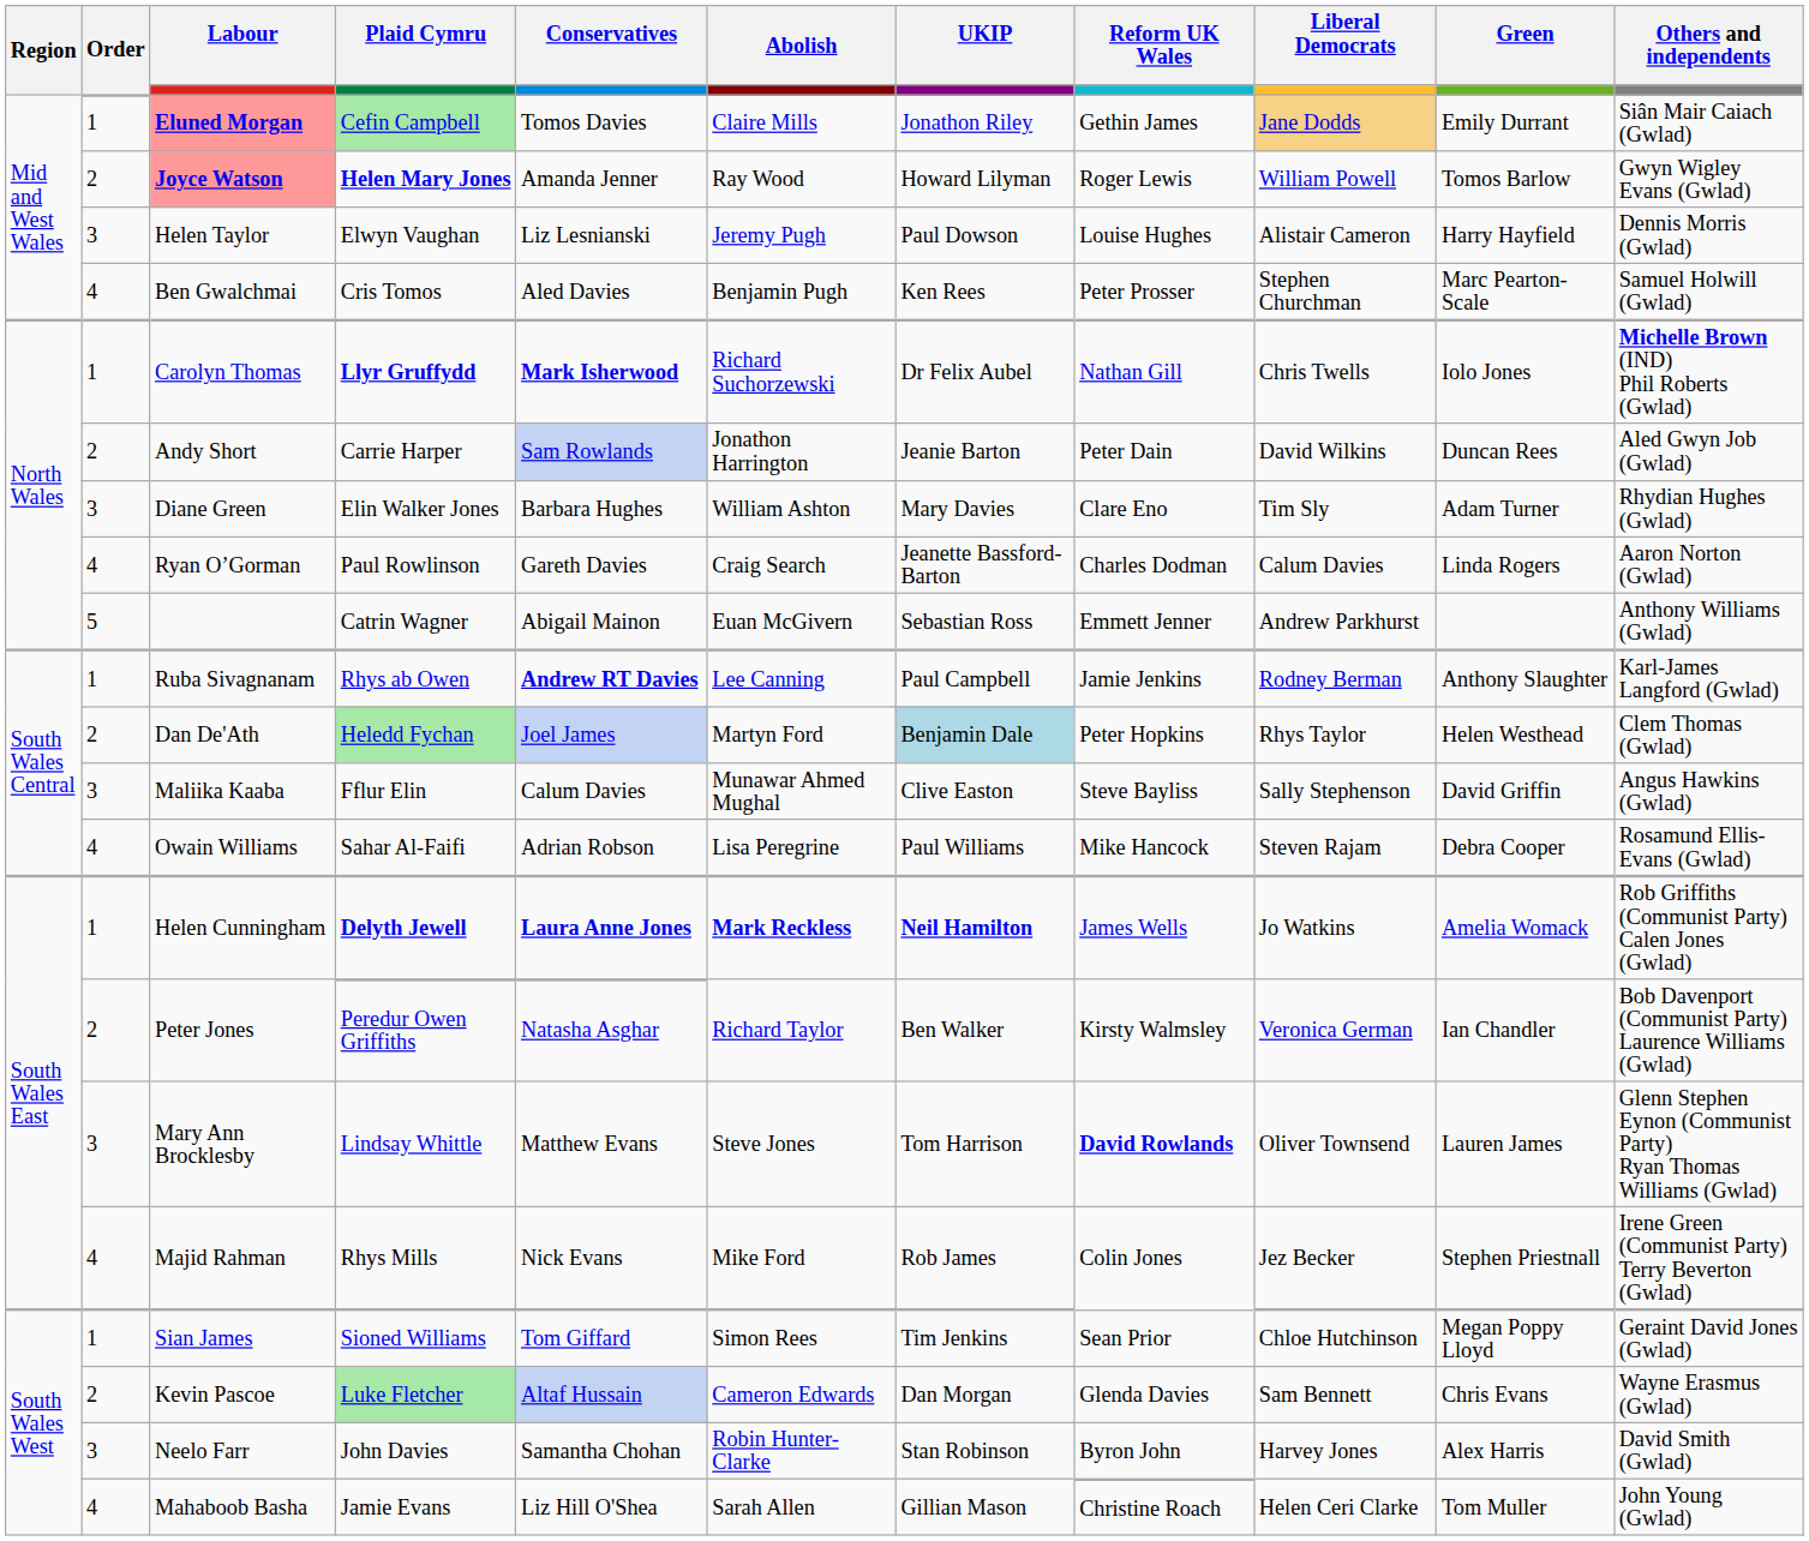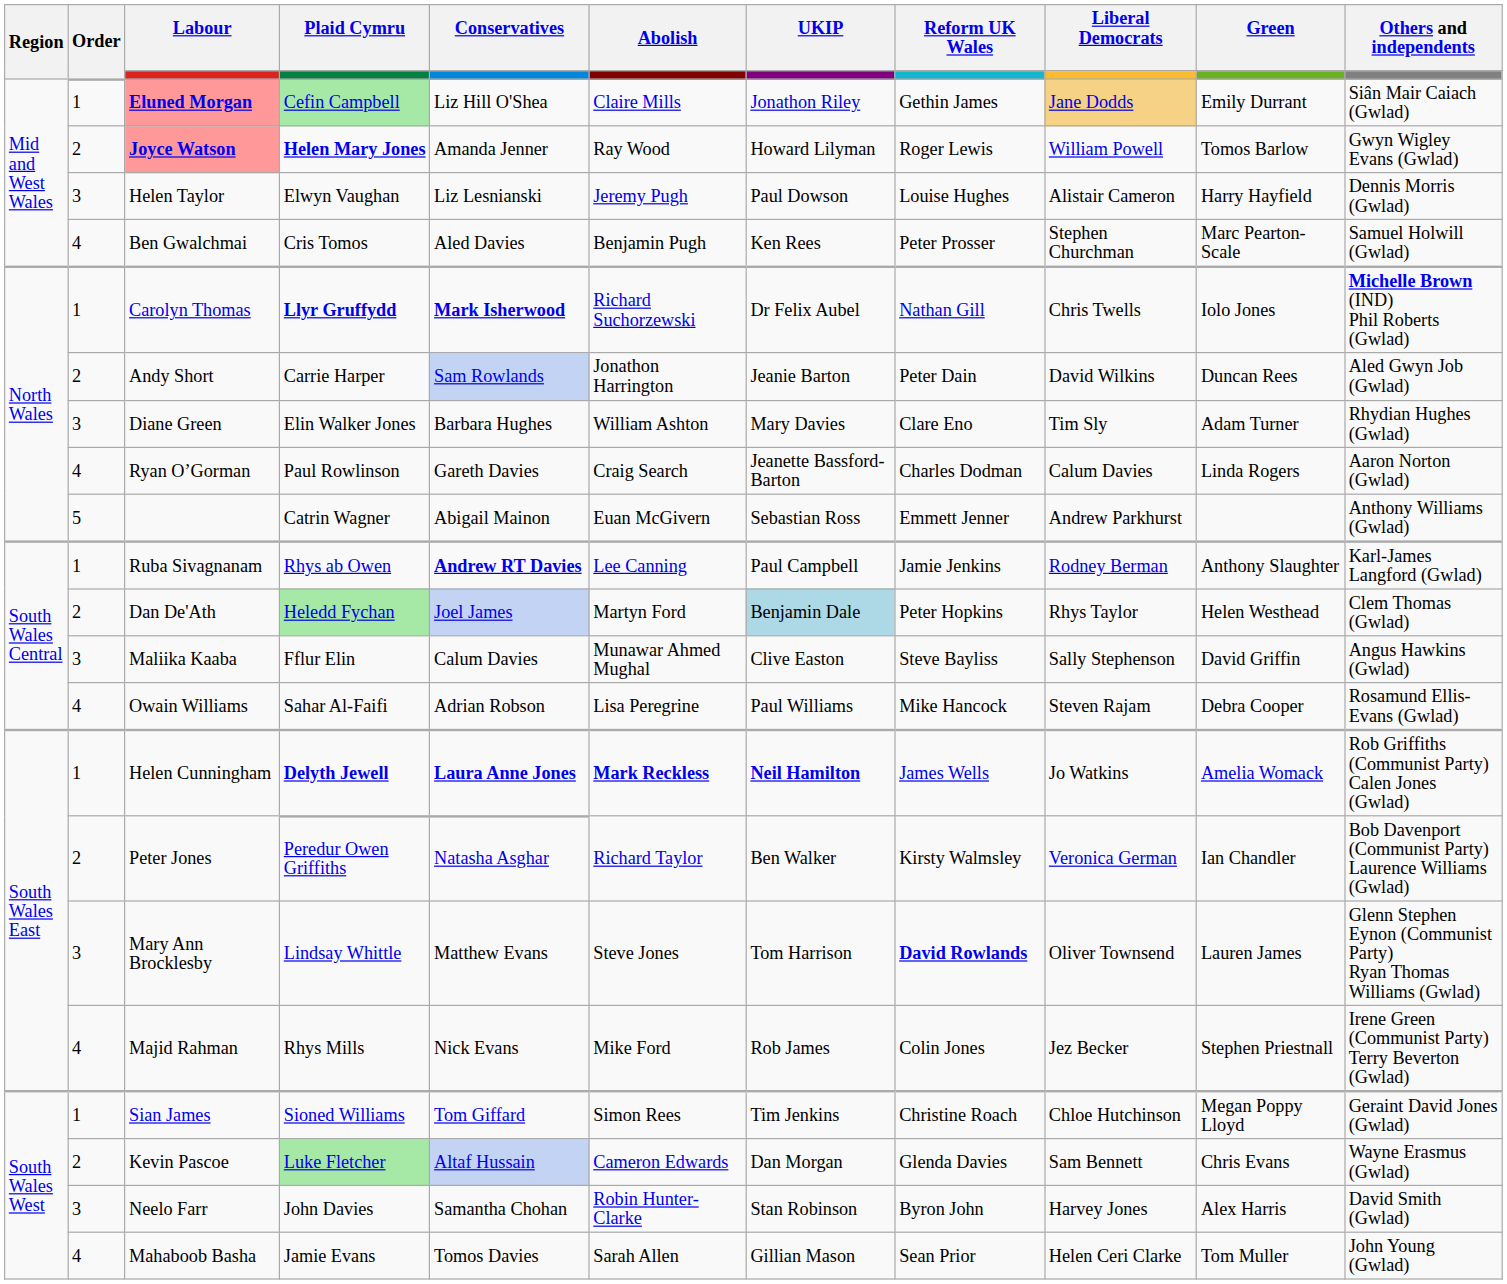 <table class="wikitable" style="text-align:left; font-size:95%;line-height:16px;">
 <tr>
 <th rowspan="2">Region</th>
 <th rowspan="2">Order</th>
 <th><a href='#'>Labour</a><br><br></th>
 <th><a href='#'>Plaid Cymru</a><br><br></th>
 <th><a href='#'>Conservatives</a><br><br></th>
 <th><a href='#'>Abolish</a><br></th>
 <th><a href='#'>UKIP</a><br><br></th>
 <th><a href='#'>Reform UK Wales</a><br></th>
 <th><a href='#'>Liberal Democrats</a><br><br></th>
 <th><a href='#'>Green</a><br><br></th>
 <th><a href='#'>Others</a> and <a href='#'>independents</a></th>
 </tr>
 <tr>
 <th style="background:#dc241f; width:140px;"></th>
 <th style="background:#008142; width:140px;"></th>
 <th style="background:#0087dc; width:140px;"></th>
 <th style="background:#810000; width:140px;"></th>
 <th style="background:#800080; width:140px;"></th>
 <th style="background:#12B6CF; width:140px;"></th>
 <th style="background:#fdbb30; width:140px;"></th>
 <th style="background:#6AB023; width:140px;"></th>
 <th style="background:gray; width:140px;"></th>
 </tr>
 <tr>
 <td rowspan=4><a href='#'>Mid and West Wales</a></td>
 <td style="border-style: solid; border-top-width: 2px">1</td>
 <td style="background:#f99;"><strong><a href='#'>Eluned Morgan</a></strong></td>
 <td style="background:#a6e8a6;"><a href='#'>Cefin Campbell</a></td>
-<td>Tomos Davies</td>
+<td>Liz Hill O'Shea</td>
 <td><a href='#'>Claire Mills</a></td>
 <td><a href='#'>Jonathon Riley</a></td>
 <td>Gethin James</td>
 <td style="background: #f5d286"><a href='#'>Jane Dodds</a></td>
 <td>Emily Durrant</td>
 <td>Siân Mair Caiach (Gwlad)</td>
 </tr>
 <tr>
 <td>2</td>
 <td style="background:#f99;"><strong><a href='#'>Joyce Watson</a></strong></td>
 <td><strong><a href='#'>Helen Mary Jones</a></strong></td>
 <td>Amanda Jenner</td>
 <td>Ray Wood</td>
 <td>Howard Lilyman</td>
 <td>Roger Lewis</td>
 <td><a href='#'>William Powell</a></td>
 <td>Tomos Barlow</td>
 <td>Gwyn Wigley Evans (Gwlad)</td>
 </tr>
 <tr>
 <td>3</td>
 <td>Helen Taylor</td>
 <td>Elwyn Vaughan</td>
 <td>Liz Lesnianski</td>
 <td><a href='#'>Jeremy Pugh</a></td>
 <td>Paul Dowson</td>
 <td>Louise Hughes</td>
 <td>Alistair Cameron</td>
 <td>Harry Hayfield</td>
 <td>Dennis Morris (Gwlad)</td>
 </tr>
 <tr>
 <td>4</td>
 <td>Ben Gwalchmai</td>
 <td>Cris Tomos</td>
 <td>Aled Davies</td>
 <td>Benjamin Pugh</td>
 <td>Ken Rees</td>
 <td>Peter Prosser</td>
 <td>Stephen Churchman</td>
 <td>Marc Pearton-Scale</td>
 <td>Samuel Holwill (Gwlad)</td>
 </tr>
 <tr>
 <td rowspan="5" style="border-style: solid; border-top-width: 2px"><a href='#'>North Wales</a></td>
 <td style="border-style: solid; border-top-width: 2px">1</td>
 <td style="border-style: solid; border-top-width: 2px"; style="background:#f99;"><a href='#'>Carolyn Thomas</a></td>
 <td style="border-style: solid; border-top-width: 2px"; style="background:#a6e8a6;"><strong><a href='#'>Llyr Gruffydd</a></strong></td>
 <td style="border-style: solid; border-top-width: 2px"; style="background: #c3d3f3"><a href='#'><strong>Mark Isherwood</strong></a></td>
 <td style="border-style: solid; border-top-width: 2px"><a href='#'>Richard Suchorzewski</a></td>
 <td style="border-style: solid; border-top-width: 2px">Dr Felix Aubel</td>
 <td style="border-style: solid; border-top-width: 2px"><a href='#'>Nathan Gill</a></td>
 <td style="border-style: solid; border-top-width: 2px">Chris Twells</td>
 <td style="border-style: solid; border-top-width: 2px">Iolo Jones</td>
 <td style="border-style: solid; border-top-width: 2px"><strong><a href='#'>Michelle Brown</a></strong> (IND)<br>Phil Roberts (Gwlad)</td>
 </tr>
 <tr>
 <td>2</td>
 <td>Andy Short</td>
 <td>Carrie Harper</td>
 <td style="background: #c3d3f3"><a href='#'>Sam Rowlands</a></td>
 <td>Jonathon Harrington</td>
 <td>Jeanie Barton</td>
 <td>Peter Dain</td>
 <td>David Wilkins</td>
 <td>Duncan Rees</td>
 <td>Aled Gwyn Job (Gwlad)</td>
 </tr>
 <tr>
 <td>3</td>
 <td>Diane Green</td>
 <td>Elin Walker Jones</td>
 <td>Barbara Hughes</td>
 <td>William Ashton</td>
 <td>Mary Davies</td>
 <td>Clare Eno</td>
 <td>Tim Sly</td>
 <td>Adam Turner</td>
 <td>Rhydian Hughes (Gwlad)</td>
 </tr>
 <tr>
 <td>4</td>
 <td>Ryan O’Gorman</td>
 <td>Paul Rowlinson</td>
 <td>Gareth Davies</td>
 <td>Craig Search</td>
 <td>Jeanette Bassford-Barton</td>
 <td>Charles Dodman</td>
 <td>Calum Davies</td>
 <td>Linda Rogers</td>
 <td>Aaron Norton (Gwlad)</td>
 </tr>
 <tr>
 <td>5</td>
 <td></td>
 <td>Catrin Wagner</td>
 <td>Abigail Mainon</td>
 <td>Euan McGivern</td>
 <td>Sebastian Ross</td>
 <td>Emmett Jenner</td>
 <td>Andrew Parkhurst</td>
 <td></td>
 <td>Anthony Williams (Gwlad)</td>
 </tr>
 <tr>
 <td rowspan=4 style="border-style: solid; border-top-width: 2px"><a href='#'>South Wales Central</a></td>
 <td style="border-style: solid; border-top-width: 2px">1</td>
 <td style="border-style: solid; border-top-width: 2px">Ruba Sivagnanam</td>
 <td style="border-style: solid; border-top-width: 2px"; style="background:#a6e8a6;"><a href='#'>Rhys ab Owen</a></td>
 <td style="border-style: solid; border-top-width: 2px"; style="background:#c3d3f3;"><strong><a href='#'>Andrew RT Davies</a></strong></td>
 <td style="border-style: solid; border-top-width: 2px"><a href='#'>Lee Canning</a></td>
 <td style="border-style: solid; border-top-width: 2px">Paul Campbell</td>
 <td style="border-style: solid; border-top-width: 2px">Jamie Jenkins</td>
 <td style="border-style: solid; border-top-width: 2px"><a href='#'>Rodney Berman</a></td>
 <td style="border-style: solid; border-top-width: 2px">Anthony Slaughter</td>
 <td style="border-style: solid; border-top-width: 2px">Karl-James Langford (Gwlad)</td>
 </tr>
 <tr>
 <td>2</td>
 <td>Dan De'Ath</td>
 <td style="background:#a6e8a6;"><a href='#'>Heledd Fychan</a></td>
 <td style="background:#c3d3f3;"><a href='#'>Joel James</a></td>
 <td>Martyn Ford</td>
 <td style="background: lightblue;">Benjamin Dale</td>
 <td>Peter Hopkins</td>
 <td>Rhys Taylor</td>
 <td>Helen Westhead</td>
 <td>Clem Thomas (Gwlad)</td>
 </tr>
 <tr>
 <td>3</td>
 <td>Maliika Kaaba</td>
 <td>Fflur Elin</td>
 <td>Calum Davies</td>
 <td>Munawar Ahmed Mughal</td>
 <td>Clive Easton</td>
 <td>Steve Bayliss</td>
 <td>Sally Stephenson</td>
 <td>David Griffin</td>
 <td>Angus Hawkins (Gwlad)</td>
 </tr>
 <tr>
 <td>4</td>
 <td>Owain Williams</td>
 <td>Sahar Al-Faifi</td>
 <td>Adrian Robson</td>
 <td>Lisa Peregrine</td>
 <td>Paul Williams</td>
 <td>Mike Hancock</td>
 <td>Steven Rajam</td>
 <td>Debra Cooper</td>
 <td>Rosamund Ellis-Evans (Gwlad)</td>
 </tr>
 <tr>
 <td rowspan=4 style="border-style: solid; border-top-width: 2px"><a href='#'>South Wales East</a></td>
 <td style="border-style: solid; border-top-width: 2px">1</td>
 <td style="border-style: solid; border-top-width: 2px">Helen Cunningham</td>
 <td style="border-style: solid; border-top-width: 2px"; style="background:#a6e8a6;"><strong><a href='#'>Delyth Jewell</a></strong></td>
 <td style="border-style: solid; border-top-width: 2px"; style="background: #c3d3f3"><strong><a href='#'>Laura Anne Jones</a></strong></td>
 <td style="border-style: solid; border-top-width: 2px"><strong><a href='#'>Mark Reckless</a></strong></td>
 <td style="border-style: solid; border-top-width: 2px"><strong><a href='#'>Neil Hamilton</a></strong></td>
 <td style="border-style: solid; border-top-width: 2px"><a href='#'>James Wells</a></td>
 <td style="border-style: solid; border-top-width: 2px">Jo Watkins</td>
 <td style="border-style: solid; border-top-width: 2px"><a href='#'>Amelia Womack</a></td>
 <td style="border-style: solid; border-top-width: 2px">Rob Griffiths (Communist Party)<br>Calen Jones (Gwlad)</td>
 </tr>
 <tr>
 <td>2</td>
 <td>Peter Jones</td>
 <td style="border-style: solid; border-top-width: 2px"; style="background:#a6e8a6;"><a href='#'>Peredur Owen Griffiths</a></td>
 <td style="border-style: solid; border-top-width: 2px"; style="background: #c3d3f3"><a href='#'>Natasha Asghar</a></td>
 <td><a href='#'>Richard Taylor</a></td>
 <td>Ben Walker</td>
 <td>Kirsty Walmsley</td>
 <td><a href='#'>Veronica German</a></td>
 <td>Ian Chandler</td>
 <td>Bob Davenport (Communist Party)<br>Laurence Williams (Gwlad)</td>
 </tr>
 <tr>
 <td>3</td>
 <td>Mary Ann Brocklesby</td>
 <td><a href='#'>Lindsay Whittle</a></td>
 <td>Matthew Evans</td>
 <td>Steve Jones</td>
 <td>Tom Harrison</td>
 <td><a href='#'><strong>David Rowlands</strong></a></td>
 <td>Oliver Townsend</td>
 <td>Lauren James</td>
 <td>Glenn Stephen Eynon (Communist Party)<br>Ryan Thomas Williams (Gwlad)</td>
 </tr>
 <tr>
 <td>4</td>
 <td>Majid Rahman</td>
 <td>Rhys Mills</td>
 <td>Nick Evans</td>
 <td>Mike Ford</td>
 <td>Rob James</td>
 <td>Colin Jones</td>
 <td>Jez Becker</td>
 <td>Stephen Priestnall</td>
 <td>Irene Green (Communist Party)<br>Terry Beverton (Gwlad)</td>
 </tr>
 <tr>
 <td rowspan=4 style="border-style: solid; border-top-width: 2px"><a href='#'>South Wales West</a></td>
 <td style="border-style: solid; border-top-width: 2px">1</td>
 <td style="border-style: solid; border-top-width: 2px"><a href='#'>Sian James</a></td>
 <td style="border-style: solid; border-top-width: 2px"; style="background:#a6e8a6;"><a href='#'>Sioned Williams</a></td>
 <td style="border-style: solid; border-top-width: 2px"; style="background: #c3d3f3"><a href='#'>Tom Giffard</a></td>
 <td style="border-style: solid; border-top-width: 2px">Simon Rees</td>
 <td style="border-style: solid; border-top-width: 2px">Tim Jenkins</td>
-<td>Sean Prior</td>
+<td style="border-style: solid; border-top-width: 2px">Christine Roach</td>
 <td style="border-style: solid; border-top-width: 2px">Chloe Hutchinson</td>
 <td style="border-style: solid; border-top-width: 2px">Megan Poppy Lloyd</td>
 <td style="border-style: solid; border-top-width: 2px">Geraint David Jones (Gwlad)</td>
 </tr>
 <tr>
 <td>2</td>
 <td>Kevin Pascoe</td>
 <td style="background:#a6e8a6;"><a href='#'>Luke Fletcher</a></td>
 <td style="background: #c3d3f3"><a href='#'>Altaf Hussain</a></td>
 <td><a href='#'>Cameron Edwards</a></td>
 <td>Dan Morgan</td>
 <td>Glenda Davies</td>
 <td>Sam Bennett</td>
 <td>Chris Evans</td>
 <td>Wayne Erasmus (Gwlad)</td>
 </tr>
 <tr>
 <td>3</td>
 <td>Neelo Farr</td>
 <td>John Davies</td>
 <td>Samantha Chohan</td>
 <td><a href='#'>Robin Hunter-Clarke</a></td>
 <td>Stan Robinson</td>
 <td>Byron John</td>
 <td>Harvey Jones</td>
 <td>Alex Harris</td>
 <td>David Smith (Gwlad)</td>
 </tr>
 <tr>
 <td>4</td>
 <td>Mahaboob Basha</td>
 <td>Jamie Evans</td>
-<td>Liz Hill O'Shea</td>
+<td>Tomos Davies</td>
 <td>Sarah Allen</td>
 <td>Gillian Mason</td>
-<td style="border-style: solid; border-top-width: 2px">Christine Roach</td>
+<td>Sean Prior</td>
 <td>Helen Ceri Clarke</td>
 <td>Tom Muller</td>
 <td>John Young (Gwlad)</td>
 </tr>
 </table>
